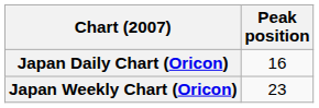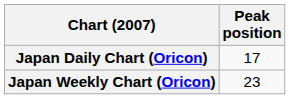 <table class="wikitable plainrowheaders">
 <tr>
 <th>Chart (2007)</th>
 <th>Peak<br>position</th>
 </tr>
 <tr>
 <th scope="row">Japan Daily Chart (<a href='#'>Oricon</a>)</th>
-<td style="text-align:center;">16</td>
+<td style="text-align:center;">17</td>
 </tr>
 <tr>
 <th scope="row">Japan Weekly Chart (<a href='#'>Oricon</a>)</th>
 <td style="text-align:center;">23</td>
 </tr>
 </table>
